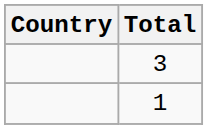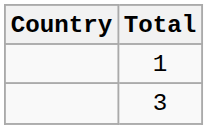 <table class="wikitable sortable">
 <tr>
 <th align="left" valign="center">Country</th>
 <th align="left" valign="center">Total</th>
 </tr>
 <tr>
 <td></td>
-<td align="center">3</td>
+<td align="center">1</td>
 </tr>
 <tr>
 <td></td>
-<td align="center">1</td>
+<td align="center">3</td>
 </tr>
 </table>
